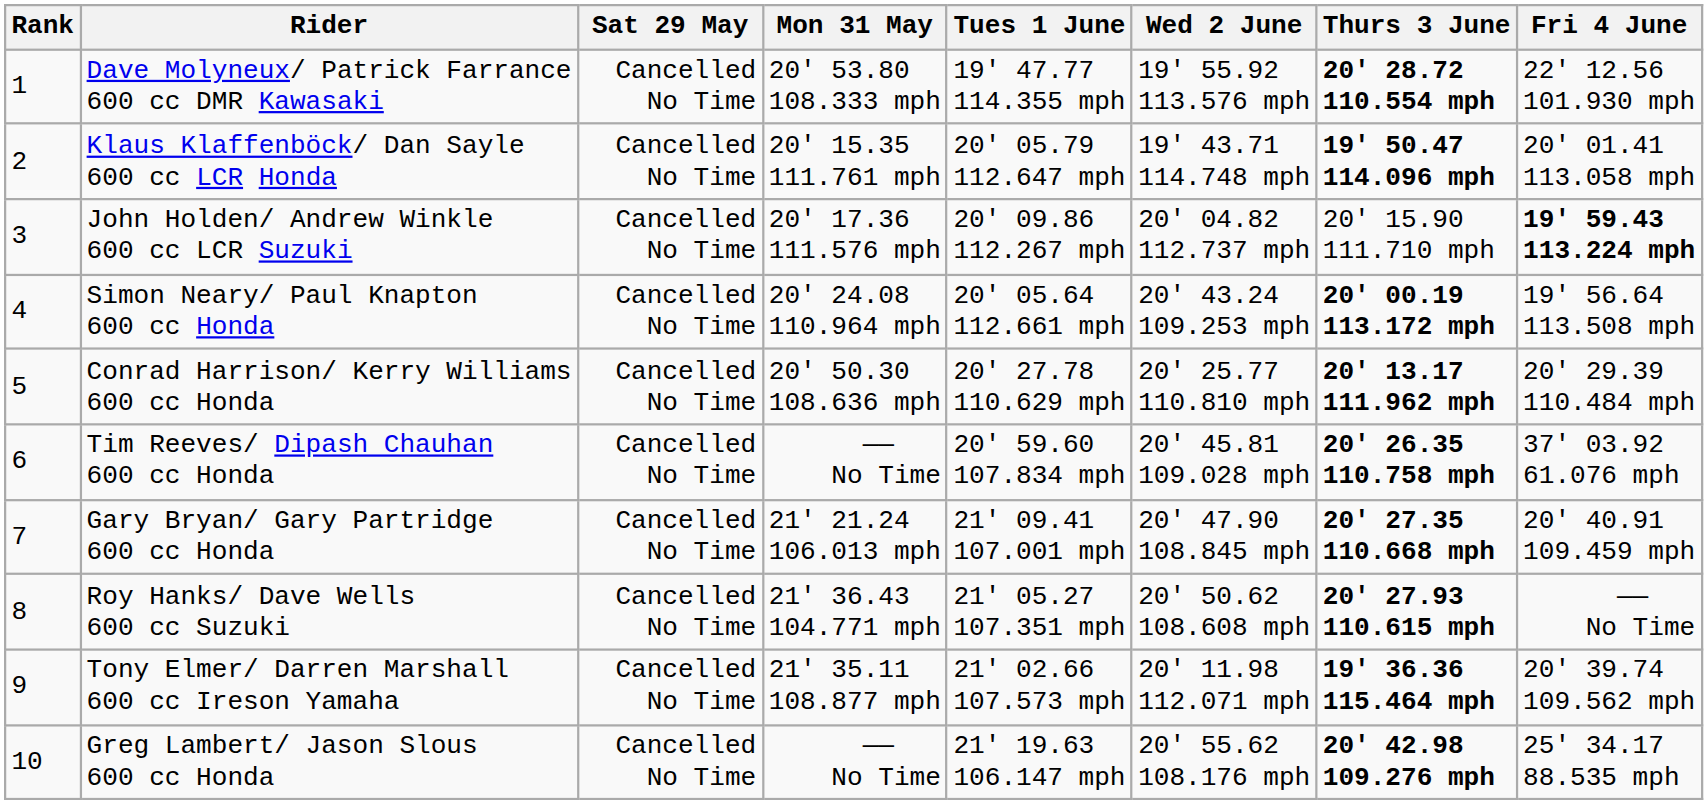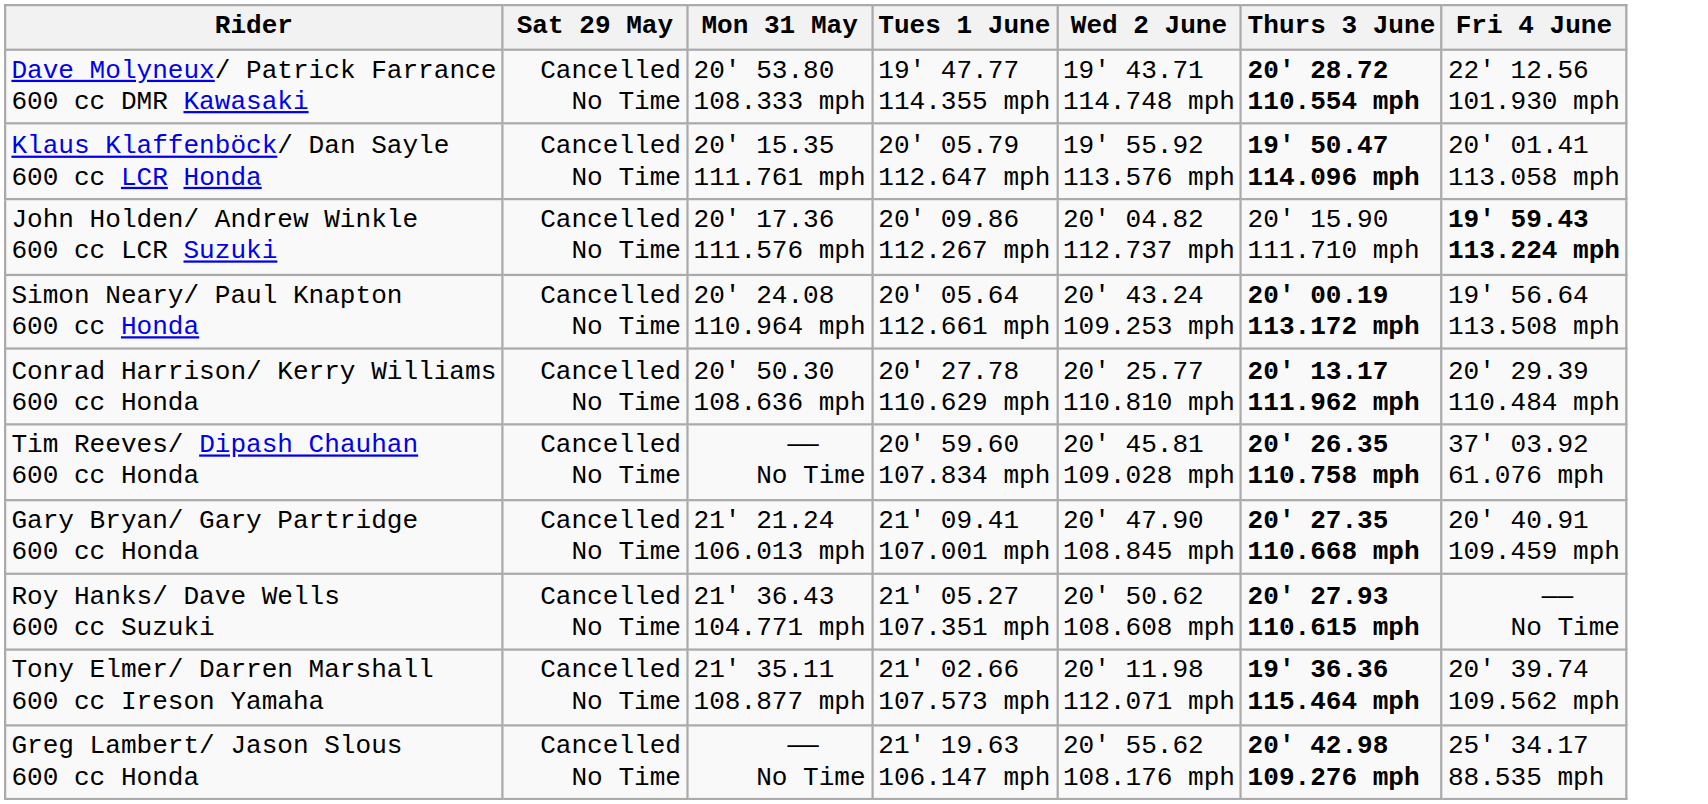 <table class="wikitable" style="font-size: 90%;">
 <tr style="background:#efefef;">
-<th>Rank</th>
 <th>Rider</th>
 <th>Sat 29 May</th>
 <th>Mon 31 May</th>
 <th>Tues 1 June</th>
 <th>Wed 2 June</th>
 <th>Thurs 3 June</th>
 <th>Fri 4 June</th>
 </tr>
 <tr>
-<td>1</td>
 <td> <a href='#'>Dave Molyneux</a>/ Patrick Farrance<br> 600 cc DMR <a href='#'>Kawasaki</a></td>
 <td>  Cancelled <br>    No Time</td>
 <td>20' 53.80 <br> 108.333 mph</td>
 <td>19' 47.77 <br> 114.355 mph</td>
-<td>19' 55.92 <br> 113.576 mph</td>
+<td>19' 43.71 <br> 114.748 mph</td>
 <td><strong>20' 28.72 <br> 110.554 mph</strong></td>
 <td>22' 12.56 <br> 101.930 mph</td>
 </tr>
 <tr>
-<td>2</td>
 <td> <a href='#'>Klaus Klaffenböck</a>/ Dan Sayle<br> 600 cc <a href='#'>LCR</a> <a href='#'>Honda</a></td>
 <td>  Cancelled <br>    No Time</td>
 <td>20' 15.35 <br> 111.761 mph</td>
 <td>20' 05.79 <br> 112.647 mph</td>
-<td>19' 43.71 <br> 114.748 mph</td>
+<td>19' 55.92 <br> 113.576 mph</td>
 <td><strong>19' 50.47 <br> 114.096 mph</strong></td>
 <td>20' 01.41 <br> 113.058 mph</td>
 </tr>
 <tr>
-<td>3</td>
 <td> John Holden/ Andrew Winkle<br> 600 cc LCR <a href='#'>Suzuki</a></td>
 <td>  Cancelled <br>    No Time</td>
 <td>20' 17.36 <br> 111.576 mph</td>
 <td>20' 09.86 <br> 112.267 mph</td>
 <td>20' 04.82 <br> 112.737 mph</td>
 <td>20' 15.90 <br> 111.710 mph</td>
 <td><strong>19' 59.43 <br> 113.224 mph</strong></td>
 </tr>
 <tr>
-<td>4</td>
 <td> Simon Neary/ Paul Knapton<br> 600 cc <a href='#'>Honda</a></td>
 <td>  Cancelled <br>    No Time</td>
 <td>20' 24.08 <br> 110.964 mph</td>
 <td>20' 05.64 <br> 112.661 mph</td>
 <td>20' 43.24 <br> 109.253 mph</td>
 <td><strong>20' 00.19 <br> 113.172 mph</strong></td>
 <td>19' 56.64 <br> 113.508 mph</td>
 </tr>
 <tr>
-<td>5</td>
 <td> Conrad Harrison/ Kerry Williams<br> 600 cc Honda</td>
 <td>  Cancelled <br>    No Time</td>
 <td>20' 50.30 <br> 108.636 mph</td>
 <td>20' 27.78 <br> 110.629 mph</td>
 <td>20' 25.77 <br> 110.810 mph</td>
 <td><strong>20' 13.17 <br> 111.962 mph</strong></td>
 <td>20' 29.39 <br> 110.484 mph</td>
 </tr>
 <tr>
-<td>6</td>
 <td> Tim Reeves/ <a href='#'>Dipash Chauhan</a><br> 600 cc Honda</td>
 <td>  Cancelled <br>    No Time</td>
 <td>      ——<br>    No Time</td>
 <td>20' 59.60 <br> 107.834 mph</td>
 <td>20' 45.81 <br> 109.028 mph</td>
 <td><strong>20' 26.35 <br> 110.758 mph</strong></td>
 <td>37' 03.92 <br> 61.076 mph</td>
 </tr>
 <tr>
-<td>7</td>
 <td> Gary Bryan/ Gary Partridge<br> 600 cc Honda</td>
 <td>  Cancelled <br>    No Time</td>
 <td>21' 21.24 <br> 106.013 mph</td>
 <td>21' 09.41 <br> 107.001 mph</td>
 <td>20' 47.90 <br> 108.845 mph</td>
 <td><strong>20' 27.35 <br> 110.668 mph</strong></td>
 <td>20' 40.91 <br> 109.459 mph</td>
 </tr>
 <tr>
-<td>8</td>
 <td> Roy Hanks/ Dave Wells<br> 600 cc Suzuki</td>
 <td>  Cancelled <br>    No Time</td>
 <td>21' 36.43 <br> 104.771 mph</td>
 <td>21' 05.27 <br> 107.351 mph</td>
 <td>20' 50.62 <br> 108.608 mph</td>
 <td><strong>20' 27.93 <br> 110.615 mph</strong></td>
 <td>      ——<br>    No Time</td>
 </tr>
 <tr>
-<td>9</td>
 <td> Tony Elmer/ Darren Marshall<br> 600 cc Ireson Yamaha</td>
 <td>  Cancelled <br>    No Time</td>
 <td>21' 35.11 <br> 108.877 mph</td>
 <td>21' 02.66 <br> 107.573 mph</td>
 <td>20' 11.98 <br> 112.071 mph</td>
 <td><strong>19' 36.36 <br> 115.464 mph</strong></td>
 <td>20' 39.74 <br> 109.562 mph</td>
 </tr>
 <tr>
-<td>10</td>
 <td> Greg Lambert/ Jason Slous<br> 600 cc Honda</td>
 <td>  Cancelled <br>    No Time</td>
 <td>      ——<br>    No Time</td>
 <td>21' 19.63 <br> 106.147 mph</td>
 <td>20' 55.62 <br> 108.176 mph</td>
 <td><strong>20' 42.98 <br> 109.276 mph</strong></td>
 <td>25' 34.17 <br> 88.535 mph</td>
 </tr>
 </table>
